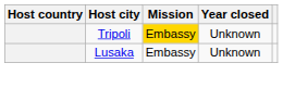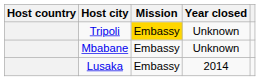 <table class="wikitable plainrowheaders" style="text-align:center;">
 <tr>
 <th scope="col">Host country</th>
 <th scope="col">Host city</th>
 <th scope="col">Mission</th>
 <th scope="col">Year closed</th>
 <th scope="col"></th>
 </tr>
 <tr>
 <th scope="row"></th>
 <td><a href='#'>Tripoli</a></td>
 <td style="background: gold;">Embassy</td>
 <td>Unknown</td>
 <td></td>
 </tr>
 <tr>
 <th scope="row"></th>
-<td><a href='#'>Lusaka</a></td>
+<td><a href='#'>Mbabane</a></td>
 <td>Embassy</td>
 <td>Unknown</td>
 <td></td>
 </tr>
+<tr>
+<th scope="row"></th>
+<td><a href='#'>Lusaka</a></td>
+<td>Embassy</td>
+<td>2014</td>
+<td></td>
+</tr>
 </table>
